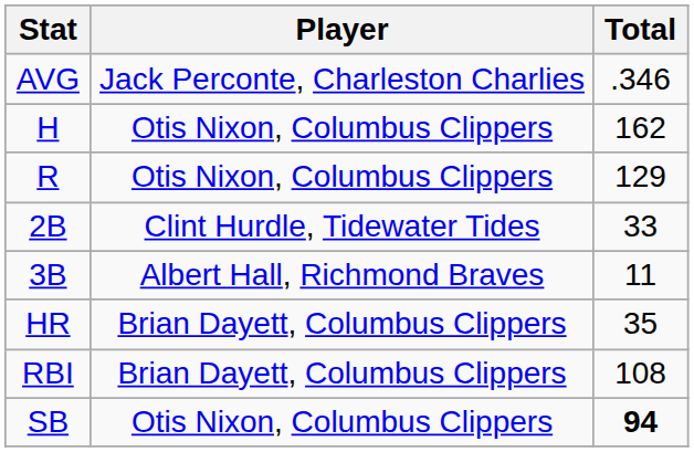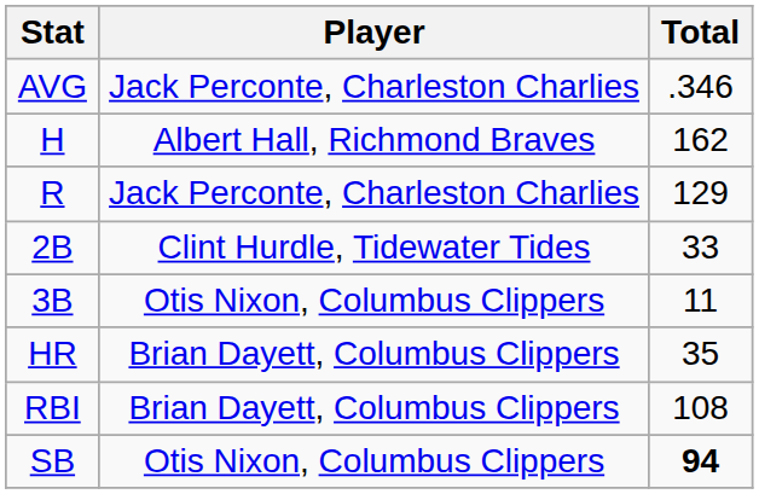 <table class="wikitable" width="40%" style="text-align:center;">
 <tr>
 <th width="5%">Stat</th>
 <th width="60%">Player</th>
 <th width="5%">Total</th>
 </tr>
 <tr>
 <td><a href='#'>AVG</a></td>
 <td><a href='#'>Jack Perconte</a>, <a href='#'>Charleston Charlies</a></td>
 <td>.346</td>
 </tr>
 <tr>
 <td><a href='#'>H</a></td>
-<td><a href='#'>Otis Nixon</a>, <a href='#'>Columbus Clippers</a></td>
+<td><a href='#'>Albert Hall</a>, <a href='#'>Richmond Braves</a></td>
 <td>162</td>
 </tr>
 <tr>
 <td><a href='#'>R</a></td>
-<td><a href='#'>Otis Nixon</a>, <a href='#'>Columbus Clippers</a></td>
+<td><a href='#'>Jack Perconte</a>, <a href='#'>Charleston Charlies</a></td>
 <td>129</td>
 </tr>
 <tr>
 <td><a href='#'>2B</a></td>
 <td><a href='#'>Clint Hurdle</a>, <a href='#'>Tidewater Tides</a></td>
 <td>33</td>
 </tr>
 <tr>
 <td><a href='#'>3B</a></td>
-<td><a href='#'>Albert Hall</a>, <a href='#'>Richmond Braves</a></td>
+<td><a href='#'>Otis Nixon</a>, <a href='#'>Columbus Clippers</a></td>
 <td>11</td>
 </tr>
 <tr>
 <td><a href='#'>HR</a></td>
 <td><a href='#'>Brian Dayett</a>, <a href='#'>Columbus Clippers</a></td>
 <td>35</td>
 </tr>
 <tr>
 <td><a href='#'>RBI</a></td>
 <td><a href='#'>Brian Dayett</a>, <a href='#'>Columbus Clippers</a></td>
 <td>108</td>
 </tr>
 <tr>
 <td><a href='#'>SB</a></td>
 <td><a href='#'>Otis Nixon</a>, <a href='#'>Columbus Clippers</a></td>
 <td><strong>94</strong></td>
 </tr>
 </table>
